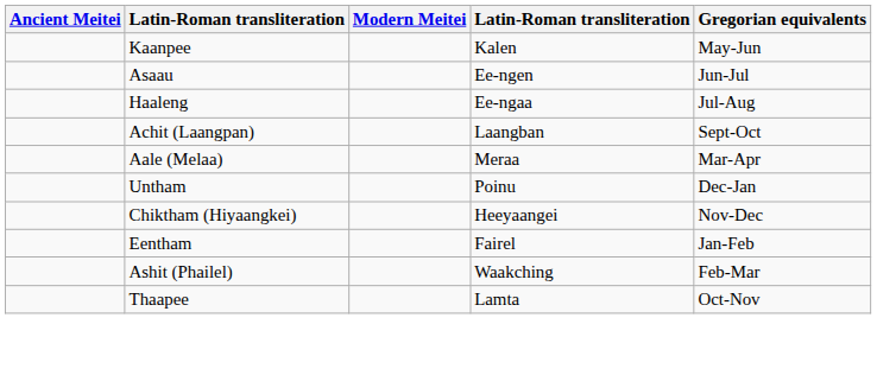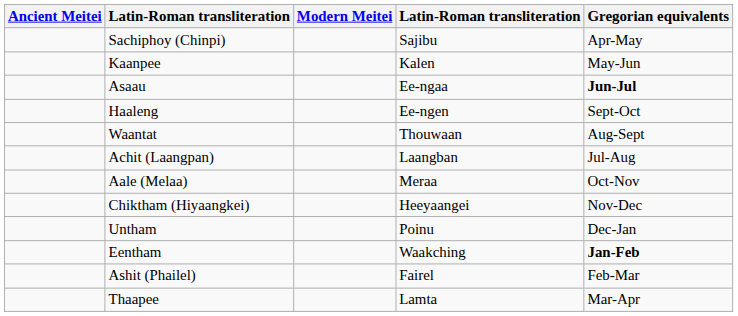 <table class="wikitable">
 <tr>
 <th><a href='#'>Ancient Meitei</a></th>
 <th>Latin-Roman transliteration</th>
 <th><a href='#'>Modern Meitei</a></th>
 <th>Latin-Roman transliteration</th>
 <th>Gregorian equivalents</th>
+</tr>
+<tr>
+<td></td>
+<td>Sachiphoy (Chinpi)</td>
+<td></td>
+<td>Sajibu</td>
+<td>Apr-May</td>
 </tr>
 <tr>
 <td></td>
 <td>Kaanpee</td>
 <td></td>
 <td>Kalen</td>
 <td>May-Jun</td>
 </tr>
 <tr>
 <td></td>
 <td>Asaau</td>
 <td></td>
-<td>Ee-ngen</td>
-<td>Jun-Jul</td>
+<td>Ee-ngaa</td>
+<td><strong>Jun-Jul</strong></td>
 </tr>
 <tr>
 <td></td>
 <td>Haaleng</td>
 <td></td>
-<td>Ee-ngaa</td>
-<td>Jul-Aug</td>
+<td>Ee-ngen</td>
+<td>Sept-Oct</td>
+</tr>
+<tr>
+<td></td>
+<td>Waantat</td>
+<td></td>
+<td>Thouwaan</td>
+<td>Aug-Sept</td>
 </tr>
 <tr>
 <td></td>
 <td>Achit (Laangpan)</td>
 <td></td>
 <td>Laangban</td>
-<td>Sept-Oct</td>
+<td>Jul-Aug</td>
 </tr>
 <tr>
 <td></td>
 <td>Aale (Melaa)</td>
 <td></td>
 <td>Meraa</td>
-<td>Mar-Apr</td>
+<td>Oct-Nov</td>
+</tr>
+<tr>
+<td></td>
+<td>Chiktham (Hiyaangkei)</td>
+<td></td>
+<td>Heeyaangei</td>
+<td>Nov-Dec</td>
 </tr>
 <tr>
 <td></td>
 <td>Untham</td>
 <td></td>
 <td>Poinu</td>
 <td>Dec-Jan</td>
 </tr>
 <tr>
 <td></td>
-<td>Chiktham (Hiyaangkei)</td>
-<td></td>
-<td>Heeyaangei</td>
-<td>Nov-Dec</td>
-</tr>
-<tr>
-<td></td>
 <td>Eentham</td>
 <td></td>
-<td>Fairel</td>
-<td>Jan-Feb</td>
+<td>Waakching</td>
+<td><strong>Jan-Feb</strong></td>
 </tr>
 <tr>
 <td></td>
 <td>Ashit (Phailel)</td>
 <td></td>
-<td>Waakching</td>
+<td>Fairel</td>
 <td>Feb-Mar</td>
 </tr>
 <tr>
 <td></td>
 <td>Thaapee</td>
 <td></td>
 <td>Lamta</td>
-<td>Oct-Nov</td>
+<td>Mar-Apr</td>
 </tr>
 </table>
